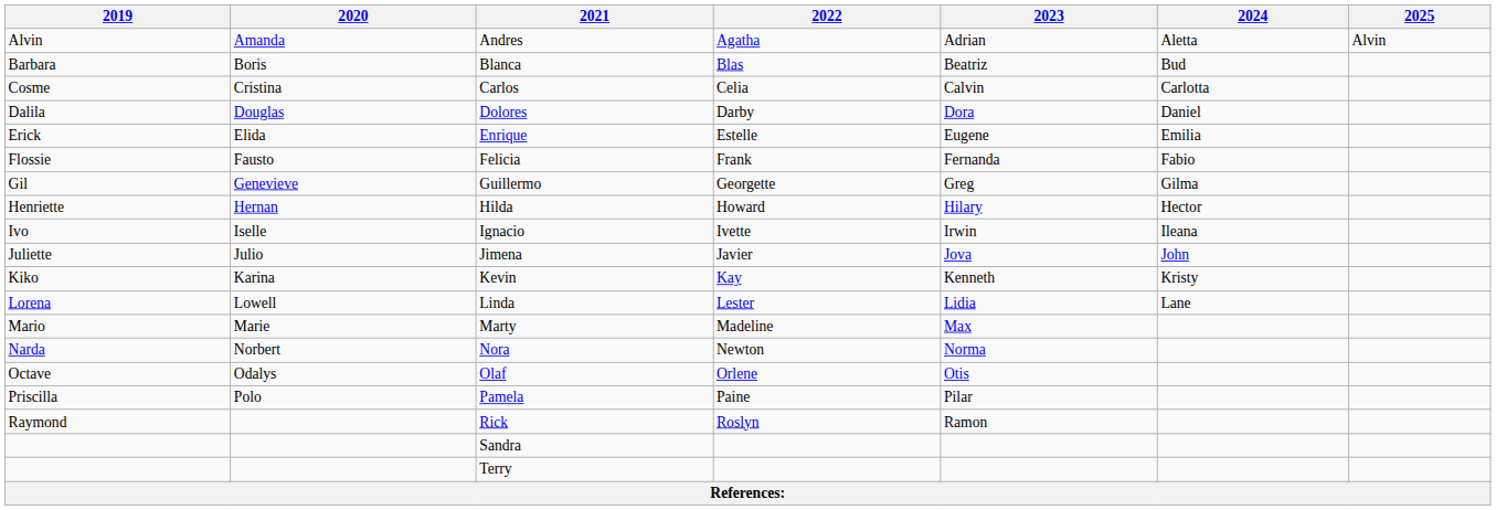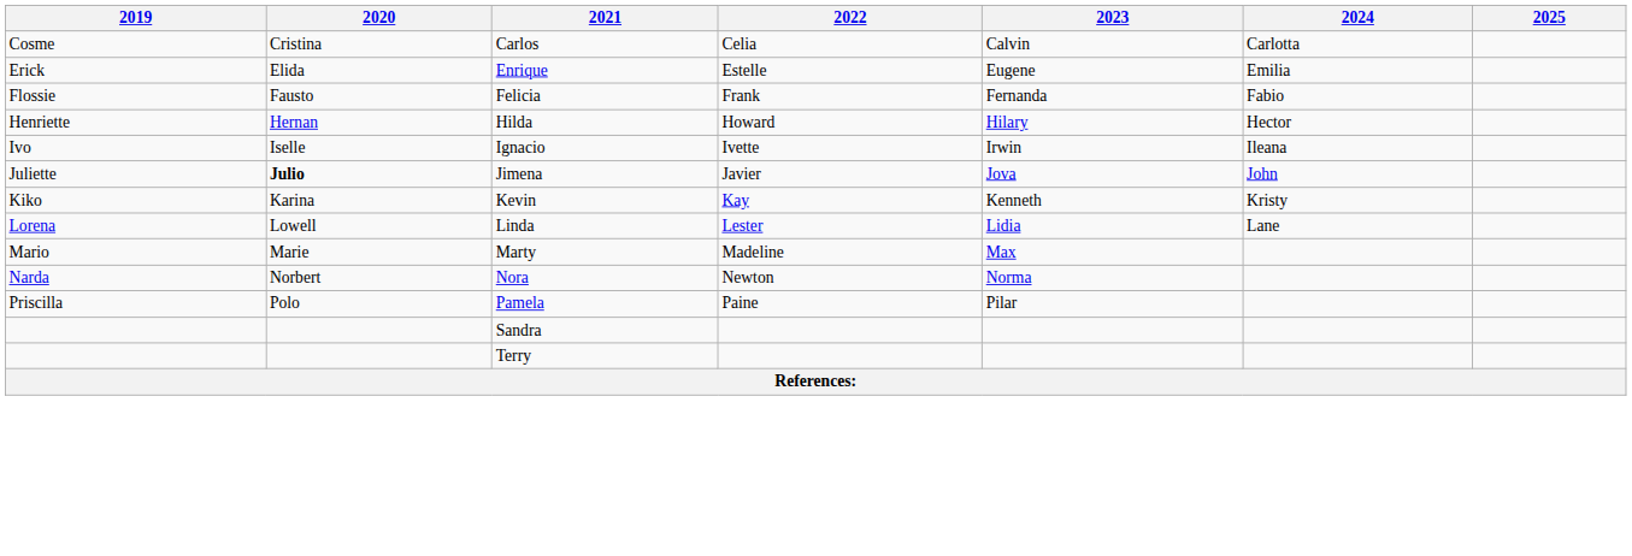 <table class="wikitable" width="100%">
 <tr>
 <th><a href='#'>2019</a></th>
 <th><a href='#'>2020</a></th>
 <th><a href='#'>2021</a></th>
 <th><a href='#'>2022</a></th>
 <th><a href='#'>2023</a></th>
 <th><a href='#'>2024</a></th>
 <th><a href='#'>2025</a></th>
 </tr>
 <tr>
-<td>Alvin</td>
-<td><a href='#'>Amanda</a></td>
-<td>Andres</td>
-<td><a href='#'>Agatha</a></td>
-<td>Adrian</td>
-<td>Aletta</td>
-<td>Alvin</td>
-</tr>
-<tr>
-<td>Barbara</td>
-<td>Boris</td>
-<td>Blanca</td>
-<td><a href='#'>Blas</a></td>
-<td>Beatriz</td>
-<td>Bud</td>
-<td></td>
-</tr>
-<tr>
 <td>Cosme</td>
 <td>Cristina</td>
 <td>Carlos</td>
 <td>Celia</td>
 <td>Calvin</td>
 <td>Carlotta</td>
-<td></td>
-</tr>
-<tr>
-<td>Dalila</td>
-<td><a href='#'>Douglas</a></td>
-<td><a href='#'>Dolores</a></td>
-<td>Darby</td>
-<td><a href='#'>Dora</a></td>
-<td>Daniel</td>
 <td></td>
 </tr>
 <tr>
 <td>Erick</td>
 <td>Elida</td>
 <td><a href='#'>Enrique</a></td>
 <td>Estelle</td>
 <td>Eugene</td>
 <td>Emilia</td>
 <td></td>
 </tr>
 <tr>
 <td>Flossie</td>
 <td>Fausto</td>
 <td>Felicia</td>
 <td>Frank</td>
 <td>Fernanda</td>
 <td>Fabio</td>
-<td></td>
-</tr>
-<tr>
-<td>Gil</td>
-<td><a href='#'>Genevieve</a></td>
-<td>Guillermo</td>
-<td>Georgette</td>
-<td>Greg</td>
-<td>Gilma</td>
 <td></td>
 </tr>
 <tr>
 <td>Henriette</td>
 <td><a href='#'>Hernan</a></td>
 <td>Hilda</td>
 <td>Howard</td>
 <td><a href='#'>Hilary</a></td>
 <td>Hector</td>
 <td></td>
 </tr>
 <tr>
 <td>Ivo</td>
 <td>Iselle</td>
 <td>Ignacio</td>
 <td>Ivette</td>
 <td>Irwin</td>
 <td>Ileana</td>
 <td></td>
 </tr>
 <tr>
 <td>Juliette</td>
-<td>Julio</td>
+<td><strong>Julio</strong></td>
 <td>Jimena</td>
 <td>Javier</td>
 <td><a href='#'>Jova</a></td>
 <td><a href='#'>John</a></td>
 <td></td>
 </tr>
 <tr>
 <td>Kiko</td>
 <td>Karina</td>
 <td>Kevin</td>
 <td><a href='#'>Kay</a></td>
 <td>Kenneth</td>
 <td>Kristy</td>
 <td></td>
 </tr>
 <tr>
 <td><a href='#'>Lorena</a></td>
 <td>Lowell</td>
 <td>Linda</td>
 <td><a href='#'>Lester</a></td>
 <td><a href='#'>Lidia</a></td>
 <td>Lane</td>
 <td></td>
 </tr>
 <tr>
 <td>Mario</td>
 <td>Marie</td>
 <td>Marty</td>
 <td>Madeline</td>
 <td><a href='#'>Max</a></td>
 <td></td>
 <td></td>
 </tr>
 <tr>
 <td><a href='#'>Narda</a></td>
 <td>Norbert</td>
 <td><a href='#'>Nora</a></td>
 <td>Newton</td>
 <td><a href='#'>Norma</a></td>
 <td></td>
 <td></td>
 </tr>
 <tr>
-<td>Octave</td>
-<td>Odalys</td>
-<td><a href='#'>Olaf</a></td>
-<td><a href='#'>Orlene</a></td>
-<td><a href='#'>Otis</a></td>
-<td></td>
-<td></td>
-</tr>
-<tr>
 <td>Priscilla</td>
 <td>Polo</td>
 <td><a href='#'>Pamela</a></td>
 <td>Paine</td>
 <td>Pilar</td>
-<td></td>
-<td></td>
-</tr>
-<tr>
-<td>Raymond</td>
-<td></td>
-<td><a href='#'>Rick</a></td>
-<td><a href='#'>Roslyn</a></td>
-<td>Ramon</td>
 <td></td>
 <td></td>
 </tr>
 <tr>
 <td></td>
 <td></td>
 <td>Sandra</td>
 <td></td>
 <td></td>
 <td></td>
 <td></td>
 </tr>
 <tr>
 <td></td>
 <td></td>
 <td>Terry</td>
 <td></td>
 <td></td>
 <td></td>
 <td></td>
 </tr>
 <tr>
 <th colspan=7>References:</th>
 </tr>
 </table>
